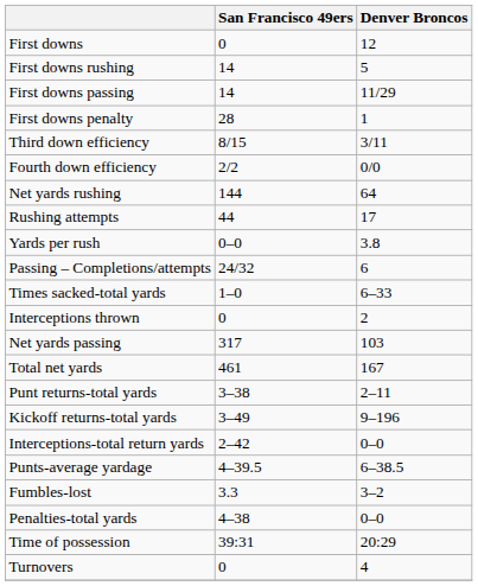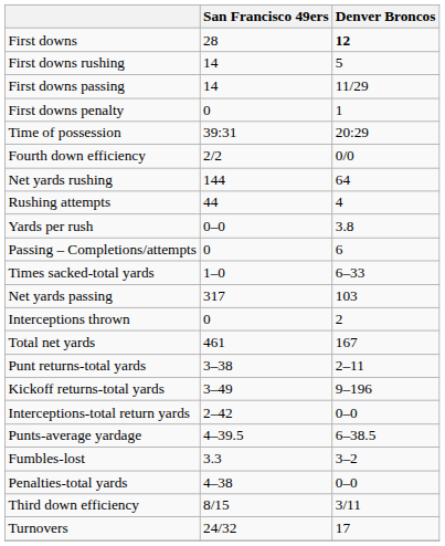 <table class="wikitable">
 <tr>
 <th></th>
 <th><strong>San Francisco 49ers</strong></th>
 <th><strong>Denver Broncos</strong></th>
 </tr>
 <tr>
 <td>First downs</td>
-<td>0</td>
-<td>12</td>
+<td>28</td>
+<td><strong>12</strong></td>
 </tr>
 <tr>
 <td>First downs rushing</td>
 <td>14</td>
 <td>5</td>
 </tr>
 <tr>
 <td>First downs passing</td>
 <td>14</td>
 <td>11/29</td>
 </tr>
 <tr>
 <td>First downs penalty</td>
-<td>28</td>
+<td>0</td>
 <td>1</td>
 </tr>
 <tr>
-<td>Third down efficiency</td>
-<td>8/15</td>
-<td>3/11</td>
+<td>Time of possession</td>
+<td>39:31</td>
+<td>20:29</td>
 </tr>
 <tr>
 <td>Fourth down efficiency</td>
 <td>2/2</td>
 <td>0/0</td>
 </tr>
 <tr>
 <td>Net yards rushing</td>
 <td>144</td>
 <td>64</td>
 </tr>
 <tr>
 <td>Rushing attempts</td>
 <td>44</td>
-<td>17</td>
+<td>4</td>
 </tr>
 <tr>
 <td>Yards per rush</td>
 <td>0–0</td>
 <td>3.8</td>
 </tr>
 <tr>
 <td>Passing – Completions/attempts</td>
-<td>24/32</td>
+<td>0</td>
 <td>6</td>
 </tr>
 <tr>
 <td>Times sacked-total yards</td>
 <td>1–0</td>
 <td>6–33</td>
 </tr>
 <tr>
+<td>Net yards passing</td>
+<td>317</td>
+<td>103</td>
+</tr>
+<tr>
 <td>Interceptions thrown</td>
 <td>0</td>
 <td>2</td>
-</tr>
-<tr>
-<td>Net yards passing</td>
-<td>317</td>
-<td>103</td>
 </tr>
 <tr>
 <td>Total net yards</td>
 <td>461</td>
 <td>167</td>
 </tr>
 <tr>
 <td>Punt returns-total yards</td>
 <td>3–38</td>
 <td>2–11</td>
 </tr>
 <tr>
 <td>Kickoff returns-total yards</td>
 <td>3–49</td>
 <td>9–196</td>
 </tr>
 <tr>
 <td>Interceptions-total return yards</td>
 <td>2–42</td>
 <td>0–0</td>
 </tr>
 <tr>
 <td>Punts-average yardage</td>
 <td>4–39.5</td>
 <td>6–38.5</td>
 </tr>
 <tr>
 <td>Fumbles-lost</td>
 <td>3.3</td>
 <td>3–2</td>
 </tr>
 <tr>
 <td>Penalties-total yards</td>
 <td>4–38</td>
 <td>0–0</td>
 </tr>
 <tr>
-<td>Time of possession</td>
-<td>39:31</td>
-<td>20:29</td>
+<td>Third down efficiency</td>
+<td>8/15</td>
+<td>3/11</td>
 </tr>
 <tr>
 <td>Turnovers</td>
-<td>0</td>
-<td>4</td>
+<td>24/32</td>
+<td>17</td>
 </tr>
 <tr>
 </tr>
 </table>
